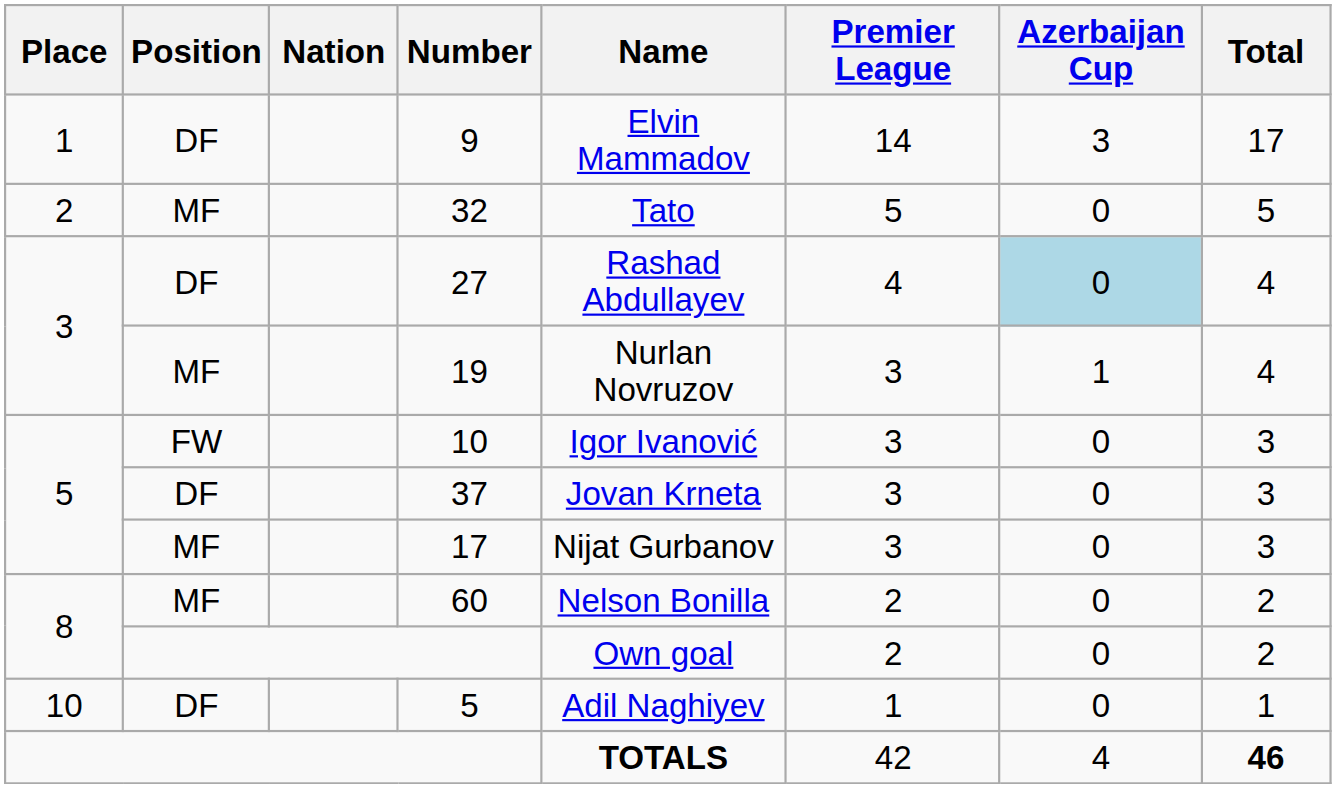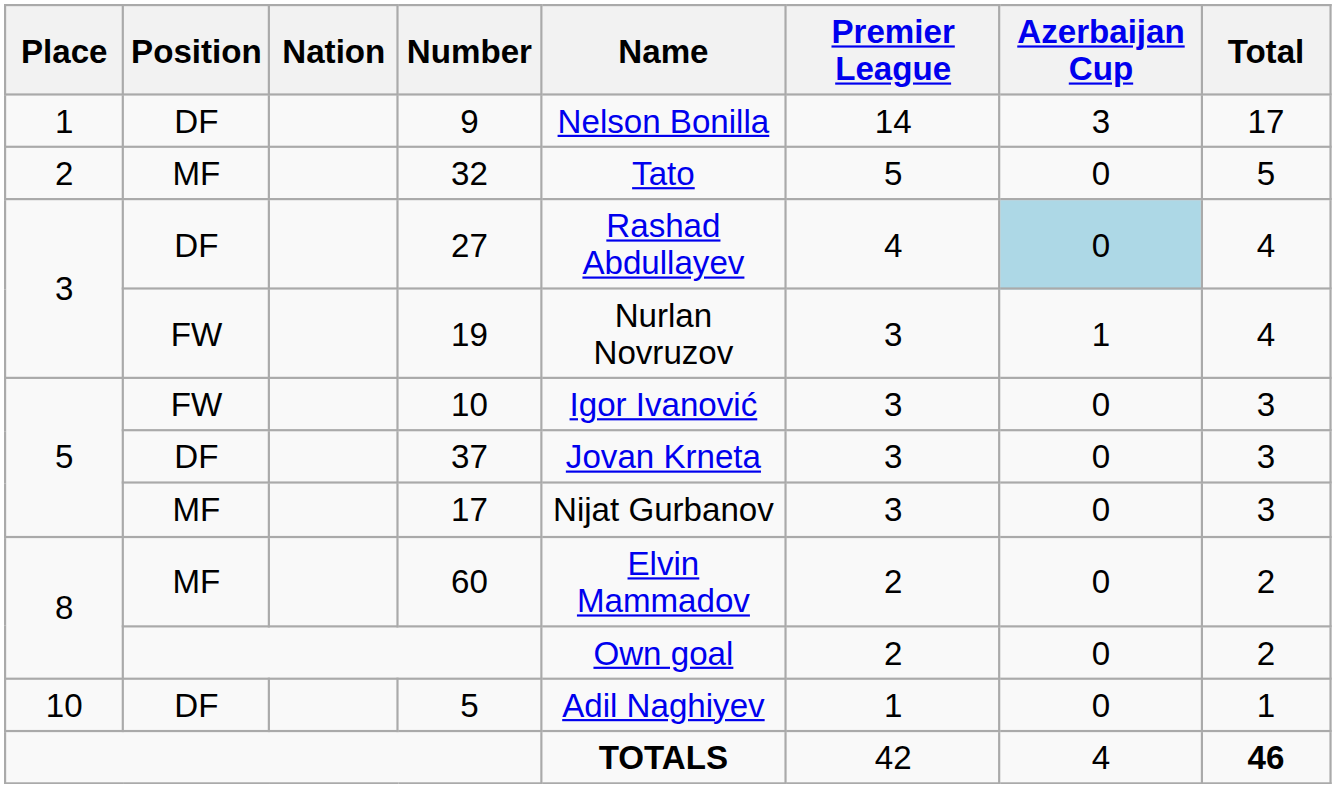 <table class="wikitable" style="font-size: 95%; text-align: center;">
 <tr>
 <th width=60>Place</th>
 <th width=60>Position</th>
 <th width=60>Nation</th>
 <th width=60>Number</th>
 <th width=150>Name</th>
 <th width=150><a href='#'>Premier League</a></th>
 <th width=100><a href='#'>Azerbaijan Cup</a></th>
 <th width=80>Total</th>
 </tr>
 <tr>
 <td>1</td>
 <td>DF</td>
 <td></td>
 <td>9</td>
-<td><a href='#'>Elvin Mammadov</a></td>
+<td><a href='#'>Nelson Bonilla</a></td>
 <td>14</td>
 <td>3</td>
 <td>17</td>
 </tr>
 <tr>
 <td>2</td>
 <td>MF</td>
 <td></td>
 <td>32</td>
 <td><a href='#'>Tato</a></td>
 <td>5</td>
 <td>0</td>
 <td>5</td>
 </tr>
 <tr>
 <td rowspan="2">3</td>
 <td>DF</td>
 <td></td>
 <td>27</td>
 <td><a href='#'>Rashad Abdullayev</a></td>
 <td>4</td>
 <td style="background: lightblue;">0</td>
 <td>4</td>
 </tr>
 <tr>
-<td>MF</td>
+<td>FW</td>
 <td></td>
 <td>19</td>
 <td>Nurlan Novruzov</td>
 <td>3</td>
 <td>1</td>
 <td>4</td>
 </tr>
 <tr>
 <td rowspan="3">5</td>
 <td>FW</td>
 <td></td>
 <td>10</td>
 <td><a href='#'>Igor Ivanović</a></td>
 <td>3</td>
 <td>0</td>
 <td>3</td>
 </tr>
 <tr>
 <td>DF</td>
 <td></td>
 <td>37</td>
 <td><a href='#'>Jovan Krneta</a></td>
 <td>3</td>
 <td>0</td>
 <td>3</td>
 </tr>
 <tr>
 <td>MF</td>
 <td></td>
 <td>17</td>
 <td>Nijat Gurbanov</td>
 <td>3</td>
 <td>0</td>
 <td>3</td>
 </tr>
 <tr>
 <td rowspan="2">8</td>
 <td>MF</td>
 <td></td>
 <td>60</td>
-<td><a href='#'>Nelson Bonilla</a></td>
+<td><a href='#'>Elvin Mammadov</a></td>
 <td>2</td>
 <td>0</td>
 <td>2</td>
 </tr>
 <tr>
 <td colspan="3"></td>
 <td><a href='#'>Own goal</a></td>
 <td>2</td>
 <td>0</td>
 <td>2</td>
 </tr>
 <tr>
 <td>10</td>
 <td>DF</td>
 <td></td>
 <td>5</td>
 <td><a href='#'>Adil Naghiyev</a></td>
 <td>1</td>
 <td>0</td>
 <td>1</td>
 </tr>
 <tr>
 <td colspan="4"></td>
 <td><strong>TOTALS</strong></td>
 <td>42</td>
 <td>4</td>
 <td><strong>46</strong></td>
 </tr>
 </table>
